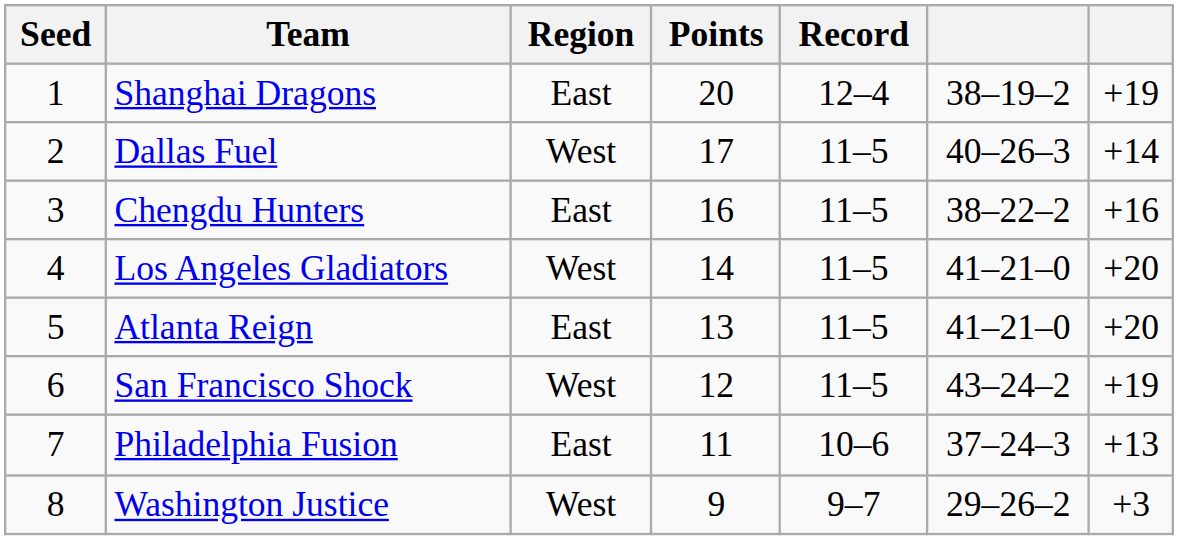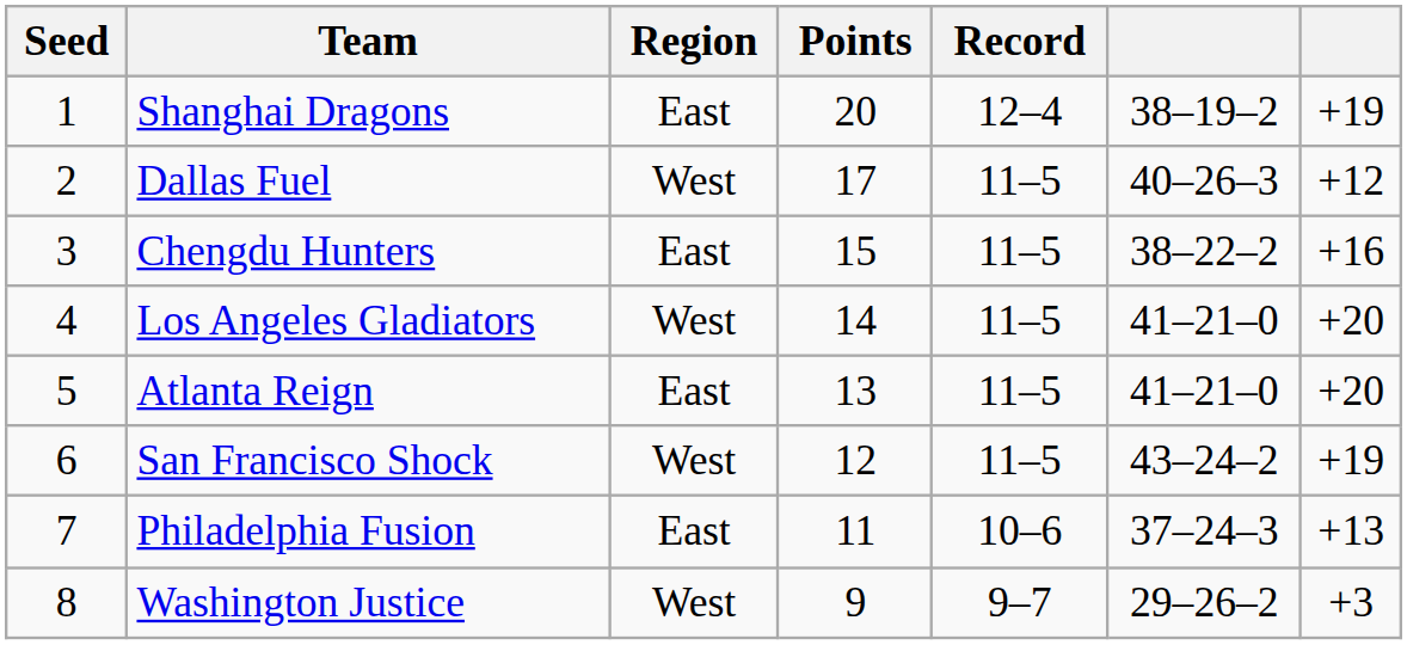 <table class="wikitable" style="font-size:95%; text-align:center; width:500px; ">
 <tr>
 <th>Seed</th>
 <th>Team</th>
 <th>Region</th>
 <th>Points</th>
 <th>Record</th>
 <th></th>
 <th></th>
 </tr>
 <tr>
 <td>1</td>
 <td align=left><a href='#'>Shanghai Dragons</a></td>
 <td>East</td>
 <td>20</td>
 <td>12–4</td>
 <td>38–19–2</td>
 <td>+19</td>
 </tr>
 <tr>
 <td>2</td>
 <td align=left><a href='#'>Dallas Fuel</a></td>
 <td>West</td>
 <td>17</td>
 <td>11–5</td>
 <td>40–26–3</td>
-<td>+14</td>
+<td>+12</td>
 </tr>
 <tr>
 <td>3</td>
 <td align=left><a href='#'>Chengdu Hunters</a></td>
 <td>East</td>
-<td>16</td>
+<td>15</td>
 <td>11–5</td>
 <td>38–22–2</td>
 <td>+16</td>
 </tr>
 <tr>
 <td>4</td>
 <td align=left><a href='#'>Los Angeles Gladiators</a></td>
 <td>West</td>
 <td>14</td>
 <td>11–5</td>
 <td>41–21–0</td>
 <td>+20</td>
 </tr>
 <tr>
 <td>5</td>
 <td align=left><a href='#'>Atlanta Reign</a></td>
 <td>East</td>
 <td>13</td>
 <td>11–5</td>
 <td>41–21–0</td>
 <td>+20</td>
 </tr>
 <tr>
 <td>6</td>
 <td align=left><a href='#'>San Francisco Shock</a></td>
 <td>West</td>
 <td>12</td>
 <td>11–5</td>
 <td>43–24–2</td>
 <td>+19</td>
 </tr>
 <tr>
 <td>7</td>
 <td align=left><a href='#'>Philadelphia Fusion</a></td>
 <td>East</td>
 <td>11</td>
 <td>10–6</td>
 <td>37–24–3</td>
 <td>+13</td>
 </tr>
 <tr>
 <td>8</td>
 <td align=left><a href='#'>Washington Justice</a></td>
 <td>West</td>
 <td>9</td>
 <td>9–7</td>
 <td>29–26–2</td>
 <td>+3</td>
 </tr>
 </table>
